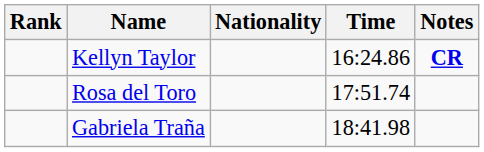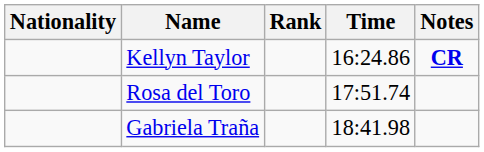 <table class="wikitable sortable" style="text-align:center">
 <tr>
+<th>Nationality</th>
+<th>Name</th>
 <th>Rank</th>
-<th>Name</th>
-<th>Nationality</th>
 <th>Time</th>
 <th>Notes</th>
 </tr>
 <tr>
+<td align=left></td>
+<td align=left><a href='#'>Kellyn Taylor</a></td>
 <td align=center></td>
-<td align=left><a href='#'>Kellyn Taylor</a></td>
-<td align=left></td>
 <td>16:24.86</td>
 <td><strong><a href='#'>CR</a></strong></td>
 </tr>
 <tr>
+<td align=left></td>
+<td align=left><a href='#'>Rosa del Toro</a></td>
 <td align=center></td>
-<td align=left><a href='#'>Rosa del Toro</a></td>
-<td align=left></td>
 <td>17:51.74</td>
 <td></td>
 </tr>
 <tr>
+<td align=left></td>
+<td align=left><a href='#'>Gabriela Traña</a></td>
 <td align=center></td>
-<td align=left><a href='#'>Gabriela Traña</a></td>
-<td align=left></td>
 <td>18:41.98</td>
 <td></td>
 </tr>
 </table>
